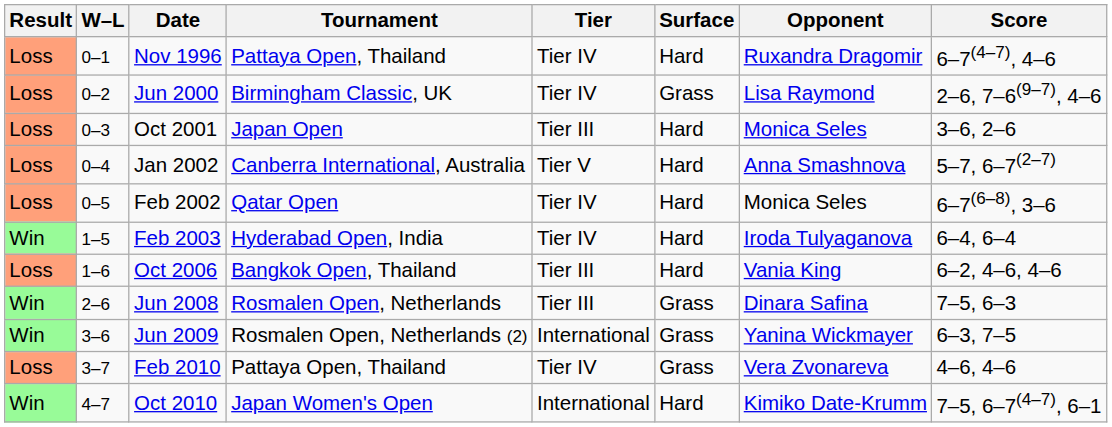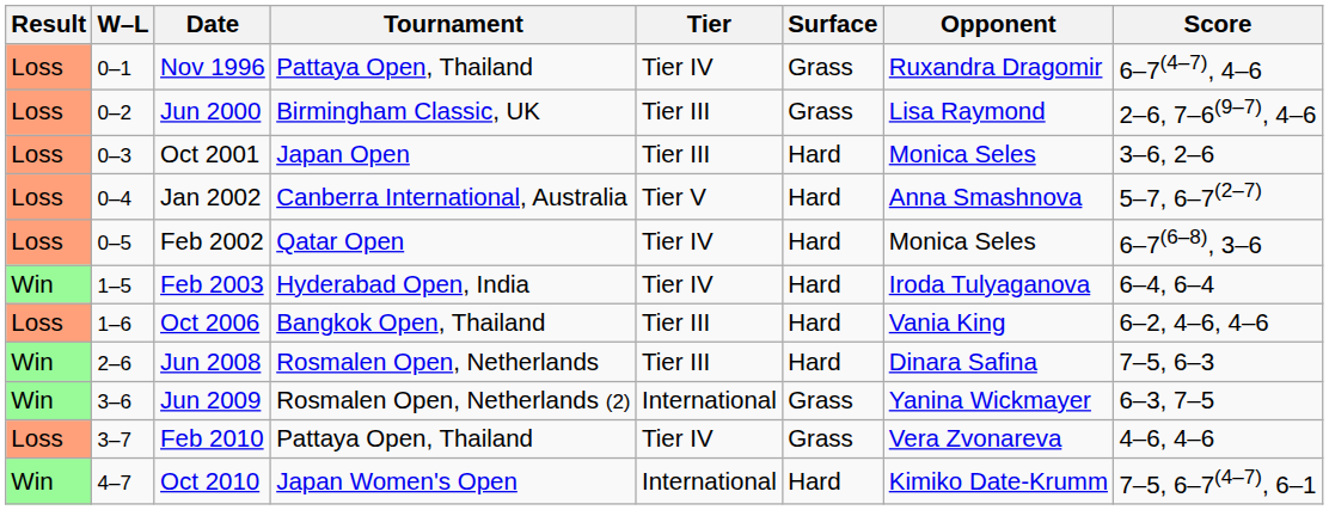 <table class="sortable wikitable">
 <tr>
 <th>Result</th>
 <th class="unsortable">W–L</th>
 <th>Date</th>
 <th>Tournament</th>
 <th>Tier</th>
 <th>Surface</th>
 <th>Opponent</th>
 <th class="unsortable">Score</th>
 </tr>
 <tr>
 <td style="background:#ffa07a;">Loss</td>
 <td><small>0–1</small></td>
 <td><a href='#'>Nov 1996</a></td>
 <td><a href='#'>Pattaya Open</a>, Thailand</td>
 <td>Tier IV</td>
-<td>Hard</td>
+<td>Grass</td>
 <td> <a href='#'>Ruxandra Dragomir</a></td>
 <td>6–7<sup>(4–7)</sup>, 4–6</td>
 </tr>
 <tr>
 <td style="background:#ffa07a;">Loss</td>
 <td><small>0–2</small></td>
 <td><a href='#'>Jun 2000</a></td>
 <td><a href='#'>Birmingham Classic</a>, UK</td>
-<td>Tier IV</td>
+<td>Tier III</td>
 <td>Grass</td>
 <td> <a href='#'>Lisa Raymond</a></td>
 <td>2–6, 7–6<sup>(9–7)</sup>, 4–6</td>
 </tr>
 <tr>
 <td style="background:#ffa07a;">Loss</td>
 <td><small>0–3</small></td>
 <td>Oct 2001</td>
 <td><a href='#'>Japan Open</a></td>
 <td>Tier III</td>
 <td>Hard</td>
 <td> <a href='#'>Monica Seles</a></td>
 <td>3–6, 2–6</td>
 </tr>
 <tr>
 <td style="background:#ffa07a;">Loss</td>
 <td><small>0–4</small></td>
 <td>Jan 2002</td>
 <td><a href='#'>Canberra International</a>, Australia</td>
 <td>Tier V</td>
 <td>Hard</td>
 <td> <a href='#'>Anna Smashnova</a></td>
 <td>5–7, 6–7<sup>(2–7)</sup></td>
 </tr>
 <tr>
 <td style="background:#ffa07a;">Loss</td>
 <td><small>0–5</small></td>
 <td>Feb 2002</td>
 <td><a href='#'>Qatar Open</a></td>
 <td>Tier IV</td>
 <td>Hard</td>
 <td> Monica Seles</td>
 <td>6–7<sup>(6–8)</sup>, 3–6</td>
 </tr>
 <tr>
 <td style="background:#98fb98;">Win</td>
 <td><small>1–5</small></td>
 <td><a href='#'>Feb 2003</a></td>
 <td><a href='#'>Hyderabad Open</a>, India</td>
 <td>Tier IV</td>
 <td>Hard</td>
 <td> <a href='#'>Iroda Tulyaganova</a></td>
 <td>6–4, 6–4</td>
 </tr>
 <tr>
 <td style="background:#ffa07a;">Loss</td>
 <td><small>1–6</small></td>
 <td><a href='#'>Oct 2006</a></td>
 <td><a href='#'>Bangkok Open</a>, Thailand</td>
 <td>Tier III</td>
 <td>Hard</td>
 <td> <a href='#'>Vania King</a></td>
 <td>6–2, 4–6, 4–6</td>
 </tr>
 <tr>
 <td style="background:#98fb98;">Win</td>
 <td><small>2–6</small></td>
 <td><a href='#'>Jun 2008</a></td>
 <td><a href='#'>Rosmalen Open</a>, Netherlands</td>
 <td>Tier III</td>
-<td>Grass</td>
+<td>Hard</td>
 <td> <a href='#'>Dinara Safina</a></td>
 <td>7–5, 6–3</td>
 </tr>
 <tr>
 <td style="background:#98fb98;">Win</td>
 <td><small>3–6</small></td>
 <td><a href='#'>Jun 2009</a></td>
 <td>Rosmalen Open, Netherlands <small>(2)</small></td>
 <td>International</td>
 <td>Grass</td>
 <td> <a href='#'>Yanina Wickmayer</a></td>
 <td>6–3, 7–5</td>
 </tr>
 <tr>
 <td style="background:#ffa07a;">Loss</td>
 <td><small>3–7</small></td>
 <td><a href='#'>Feb 2010</a></td>
 <td>Pattaya Open, Thailand</td>
 <td>Tier IV</td>
 <td>Grass</td>
 <td> <a href='#'>Vera Zvonareva</a></td>
 <td>4–6, 4–6</td>
 </tr>
 <tr>
 <td style="background:#98fb98;">Win</td>
 <td><small>4–7</small></td>
 <td><a href='#'>Oct 2010</a></td>
 <td><a href='#'>Japan Women's Open</a></td>
 <td>International</td>
 <td>Hard</td>
 <td> <a href='#'>Kimiko Date-Krumm</a></td>
 <td>7–5, 6–7<sup>(4–7)</sup>, 6–1</td>
 </tr>
 </table>
